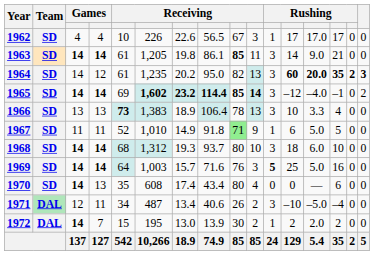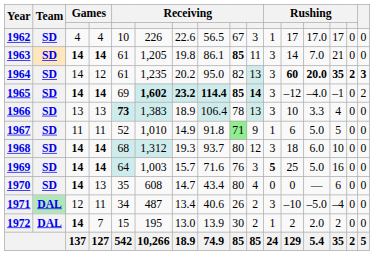 <table class="wikitable" style="text-align:center;">
 <tr>
 <th rowspan="2">Year</th>
 <th rowspan="2">Team</th>
 <th colspan="2">Games</th>
 <th colspan="6">Receiving</th>
 <th colspan="5">Rushing</th>
 <th rowspan="2"></th>
 </tr>
 <tr>
 <th></th>
 <th></th>
 <th></th>
 <th></th>
 <th></th>
 <th></th>
 <th></th>
 <th></th>
 <th></th>
 <th></th>
 <th></th>
 <th></th>
 <th></th>
 </tr>
 <tr>
 <th><a href='#'>1962</a></th>
 <th><a href='#'>SD</a></th>
 <td>4</td>
 <td>4</td>
 <td>10</td>
 <td>226</td>
 <td>22.6</td>
 <td>56.5</td>
 <td>67</td>
 <td>3</td>
 <td>1</td>
 <td>17</td>
 <td>17.0</td>
 <td>17</td>
 <td>0</td>
 <td>0</td>
 </tr>
 <tr>
 <th><a href='#'>1963</a></th>
 <th style="background:#ffe6bd;"><a href='#'>SD</a></th>
 <td><strong>14</strong></td>
 <td><strong>14</strong></td>
 <td>61</td>
 <td>1,205</td>
 <td>19.8</td>
 <td>86.1</td>
 <td><strong>85</strong></td>
 <td>11</td>
 <td>3</td>
 <td>14</td>
-<td>9.0</td>
+<td>7.0</td>
 <td>21</td>
 <td>0</td>
 <td>0</td>
 </tr>
 <tr>
 <th><a href='#'>1964</a></th>
 <th><a href='#'>SD</a></th>
 <td>14</td>
 <td>12</td>
 <td>61</td>
 <td>1,235</td>
 <td>20.2</td>
 <td>95.0</td>
 <td>82</td>
 <td style="background:#cfecec;">13</td>
 <td>3</td>
 <td><strong>60</strong></td>
 <td><strong>20.0</strong></td>
 <td><strong>35</strong></td>
 <td><strong>2</strong></td>
 <td><strong>3</strong></td>
 </tr>
 <tr>
 <th><a href='#'>1965</a></th>
 <th><a href='#'>SD</a></th>
 <td><strong>14</strong></td>
 <td><strong>14</strong></td>
 <td>69</td>
 <td style="background:#cfecec;"><strong>1,602</strong></td>
 <td style="background:#cfecec;"><strong>23.2</strong></td>
 <td style="background:#cfecec;"><strong>114.4</strong></td>
 <td><strong>85</strong></td>
 <td style="background:#cfecec;"><strong>14</strong></td>
 <td>3</td>
 <td>–12</td>
 <td>–4.0</td>
 <td>–1</td>
 <td>0</td>
 <td>2</td>
 </tr>
 <tr>
 <th><a href='#'>1966</a></th>
 <th><a href='#'>SD</a></th>
 <td>13</td>
 <td>13</td>
 <td style="background:#cfecec;"><strong>73</strong></td>
 <td style="background:#cfecec;">1,383</td>
 <td>18.9</td>
 <td style="background:#cfecec;">106.4</td>
 <td>78</td>
 <td style="background:#cfecec;">13</td>
 <td>3</td>
 <td>10</td>
 <td>3.3</td>
 <td>4</td>
 <td>0</td>
 <td>0</td>
 </tr>
 <tr>
 <th><a href='#'>1967</a></th>
 <th><a href='#'>SD</a></th>
 <td>11</td>
 <td>11</td>
 <td>52</td>
 <td>1,010</td>
 <td>14.9</td>
 <td>91.8</td>
 <td style="background: lightgreen;">71</td>
 <td>9</td>
 <td>1</td>
 <td>6</td>
 <td>5.0</td>
 <td>5</td>
 <td>0</td>
 <td>0</td>
 </tr>
 <tr>
 <th><a href='#'>1968</a></th>
 <th><a href='#'>SD</a></th>
 <td><strong>14</strong></td>
 <td><strong>14</strong></td>
 <td style="background:#cfecec;">68</td>
 <td style="background:#cfecec;">1,312</td>
 <td>19.3</td>
 <td>93.7</td>
 <td>80</td>
-<td>10</td>
+<td>12</td>
 <td>3</td>
 <td>18</td>
 <td>6.0</td>
 <td>10</td>
 <td>0</td>
 <td>0</td>
 </tr>
 <tr>
 <th><a href='#'>1969</a></th>
 <th><a href='#'>SD</a></th>
 <td><strong>14</strong></td>
 <td><strong>14</strong></td>
 <td style="background:#cfecec;">64</td>
 <td>1,003</td>
 <td>15.7</td>
 <td>71.6</td>
 <td>76</td>
 <td>3</td>
 <td><strong>5</strong></td>
 <td>25</td>
 <td>5.0</td>
 <td>16</td>
 <td>0</td>
 <td>0</td>
 </tr>
 <tr>
 <th><a href='#'>1970</a></th>
 <th><a href='#'>SD</a></th>
 <td><strong>14</strong></td>
 <td>13</td>
 <td>35</td>
 <td>608</td>
-<td>17.4</td>
+<td>14.7</td>
 <td>43.4</td>
 <td>80</td>
 <td>4</td>
 <td>0</td>
 <td>0</td>
 <td>—</td>
 <td>6</td>
 <td>0</td>
 <td>0</td>
 </tr>
 <tr>
 <th><a href='#'>1971</a></th>
 <th style="background:#afe6ba;"><a href='#'>DAL</a></th>
 <td>12</td>
 <td>11</td>
 <td>34</td>
 <td>487</td>
 <td>13.4</td>
 <td>40.6</td>
 <td>26</td>
 <td>2</td>
 <td>3</td>
 <td>–10</td>
 <td>–5.0</td>
 <td>–4</td>
 <td>0</td>
 <td>0</td>
 </tr>
 <tr>
 <th><a href='#'>1972</a></th>
 <th><a href='#'>DAL</a></th>
 <td><strong>14</strong></td>
 <td>7</td>
 <td>15</td>
 <td>195</td>
 <td>13.0</td>
 <td>13.9</td>
 <td>30</td>
 <td>2</td>
 <td>1</td>
 <td>2</td>
 <td>2.0</td>
 <td>2</td>
 <td>0</td>
 <td>0</td>
 </tr>
 <tr>
 <th colspan="2"></th>
 <th>137</th>
 <th>127</th>
 <th>542</th>
 <th>10,266</th>
 <th>18.9</th>
 <th>74.9</th>
 <th>85</th>
 <th>85</th>
 <th>24</th>
 <th>129</th>
 <th>5.4</th>
 <th>35</th>
 <th>2</th>
 <th>5</th>
 </tr>
 </table>
